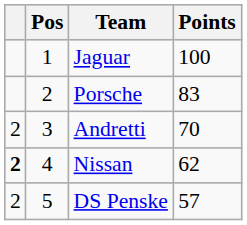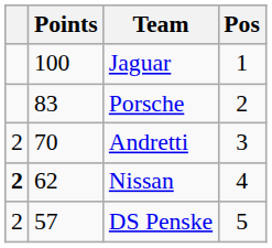 <table class="wikitable" style="font-size: 85%;">
 <tr>
 <th></th>
+<th>Points</th>
+<th>Team</th>
 <th>Pos</th>
-<th>Team</th>
-<th>Points</th>
 </tr>
 <tr>
 <td align="left"></td>
+<td align="left">100</td>
+<td> <a href='#'>Jaguar</a></td>
 <td align="center">1</td>
-<td> <a href='#'>Jaguar</a></td>
-<td align="left">100</td>
 </tr>
 <tr>
 <td align="left"></td>
+<td align="left">83</td>
+<td> <a href='#'>Porsche</a></td>
 <td align="center">2</td>
-<td> <a href='#'>Porsche</a></td>
-<td align="left">83</td>
 </tr>
 <tr>
 <td align="left"> 2</td>
+<td align="left">70</td>
+<td> <a href='#'>Andretti</a></td>
 <td align="center">3</td>
-<td> <a href='#'>Andretti</a></td>
-<td align="left">70</td>
 </tr>
 <tr>
 <td align="left"><strong> 2</strong></td>
+<td align="left">62</td>
+<td> <a href='#'>Nissan</a></td>
 <td align="center">4</td>
-<td> <a href='#'>Nissan</a></td>
-<td align="left">62</td>
 </tr>
 <tr>
 <td align="left"> 2</td>
+<td align="left">57</td>
+<td> <a href='#'>DS Penske</a></td>
 <td align="center">5</td>
-<td> <a href='#'>DS Penske</a></td>
-<td align="left">57</td>
 </tr>
 </table>
